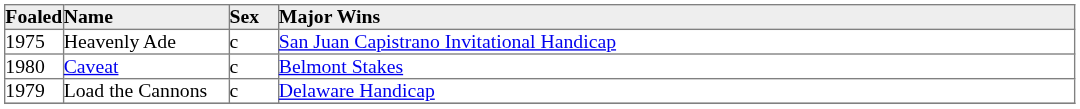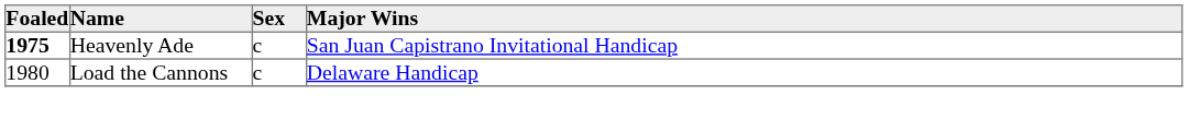 <table border="1" cellpadding="0" style="border-collapse: collapse; font-size:90%">
 <tr style="background:#eee;">
 <td style="width:35px;"><strong>Foaled</strong></td>
 <td style="width:120px;"><strong>Name</strong></td>
 <td style="width:35px;"><strong>Sex</strong></td>
 <td style="width:580px;"><strong>Major Wins</strong></td>
 </tr>
 <tr>
-<td>1975</td>
+<td><strong>1975</strong></td>
 <td>Heavenly Ade</td>
 <td>c</td>
 <td><a href='#'>San Juan Capistrano Invitational Handicap</a></td>
 </tr>
 <tr>
 <td>1980</td>
-<td><a href='#'>Caveat</a></td>
-<td>c</td>
-<td><a href='#'>Belmont Stakes</a></td>
-</tr>
-<tr>
-<td>1979</td>
 <td>Load the Cannons</td>
 <td>c</td>
 <td><a href='#'>Delaware Handicap</a></td>
 </tr>
 <tr>
 </tr>
 </table>
